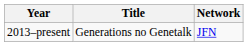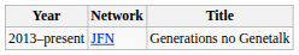 <table class="wikitable">
 <tr>
 <th>Year</th>
+<th>Network</th>
 <th>Title</th>
-<th>Network</th>
 </tr>
 <tr>
 <td>2013–present</td>
+<td><a href='#'>JFN</a></td>
 <td>Generations no Genetalk</td>
-<td><a href='#'>JFN</a></td>
 </tr>
 </table>
